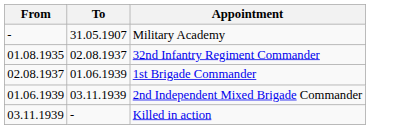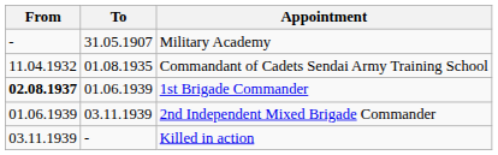 <table class="wikitable">
 <tr>
 <th>From</th>
 <th>To</th>
 <th>Appointment</th>
 </tr>
 <tr>
 <td>-</td>
 <td>31.05.1907</td>
 <td>Military Academy</td>
 </tr>
 <tr>
+<td>11.04.1932</td>
 <td>01.08.1935</td>
-<td>02.08.1937</td>
-<td><a href='#'>32nd Infantry Regiment Commander</a></td>
+<td>Commandant of Cadets Sendai Army Training School</td>
 </tr>
 <tr>
-<td>02.08.1937</td>
+<td><strong>02.08.1937</strong></td>
 <td>01.06.1939</td>
 <td><a href='#'>1st Brigade Commander</a></td>
 </tr>
 <tr>
 <td>01.06.1939</td>
 <td>03.11.1939</td>
 <td><a href='#'>2nd Independent Mixed Brigade</a> Commander</td>
 </tr>
 <tr>
 <td>03.11.1939</td>
 <td>-</td>
 <td><a href='#'>Killed in action</a></td>
 </tr>
 </table>
